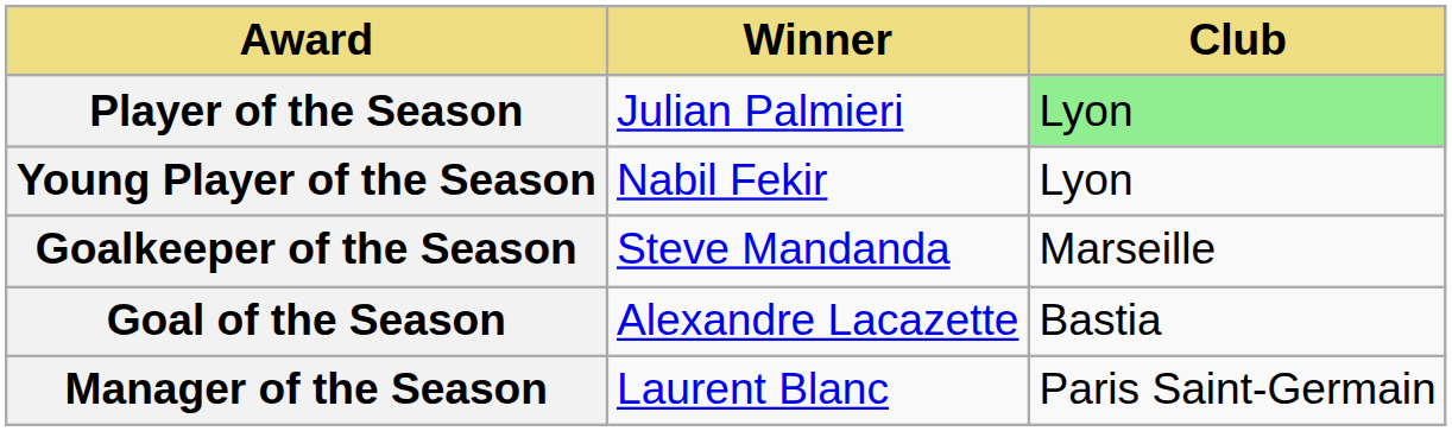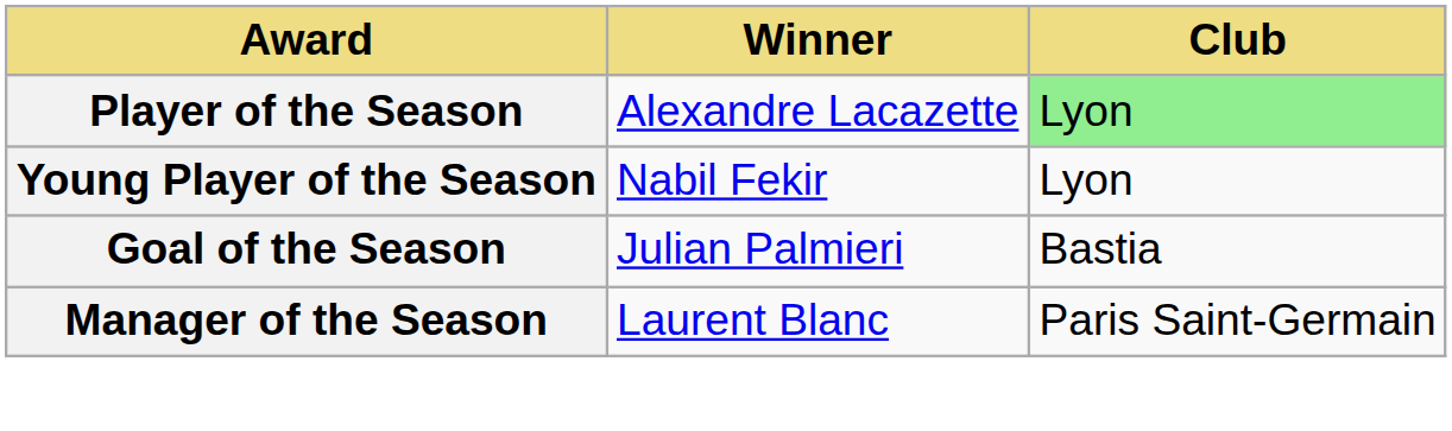 <table class="wikitable">
 <tr>
 <th style="background-color: #eedd82">Award</th>
 <th style="background-color: #eedd82">Winner</th>
 <th style="background-color: #eedd82">Club</th>
 </tr>
 <tr>
 <th>Player of the Season</th>
-<td> <a href='#'>Julian Palmieri</a></td>
+<td> <a href='#'>Alexandre Lacazette</a></td>
 <td style="background: lightgreen;">Lyon</td>
 </tr>
 <tr>
 <th>Young Player of the Season</th>
 <td> <a href='#'>Nabil Fekir</a></td>
 <td>Lyon</td>
 </tr>
 <tr>
-<th>Goalkeeper of the Season</th>
-<td> <a href='#'>Steve Mandanda</a></td>
-<td>Marseille</td>
-</tr>
-<tr>
 <th>Goal of the Season</th>
-<td> <a href='#'>Alexandre Lacazette</a></td>
+<td> <a href='#'>Julian Palmieri</a></td>
 <td>Bastia</td>
 </tr>
 <tr>
 <th>Manager of the Season</th>
 <td> <a href='#'>Laurent Blanc</a></td>
 <td>Paris Saint-Germain</td>
 </tr>
 </table>
